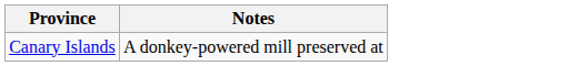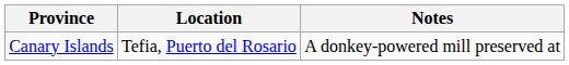 <table class="wikitable">
 <tr>
 <th>Province</th>
+<th>Location</th>
 <th>Notes</th>
 </tr>
 <tr>
 <td><a href='#'>Canary Islands</a></td>
+<td>Tefia, <a href='#'>Puerto del Rosario</a></td>
 <td>A donkey-powered mill preserved at </td>
 </tr>
 </table>
